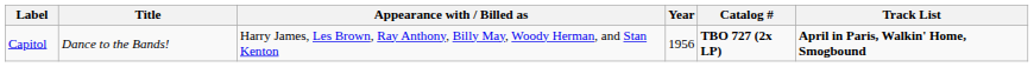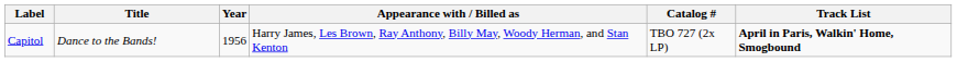 <table class="wikitable sortable">
 <tr>
 <th scope="col" style="width: 58px;">Label</th>
 <th scope="col" style="width: 210px;">Title</th>
+<th scope="col" style="width: 30px;">Year</th>
 <th>Appearance with / Billed as</th>
-<th scope="col" style="width: 30px;">Year</th>
 <th>Catalog #</th>
 <th>Track List</th>
 </tr>
 <tr>
 <td><a href='#'>Capitol</a></td>
 <td><em>Dance to the Bands!</em></td>
+<td>1956</td>
 <td>Harry James, <a href='#'>Les Brown</a>, <a href='#'>Ray Anthony</a>, <a href='#'>Billy May</a>, <a href='#'>Woody Herman</a>, and <a href='#'>Stan Kenton</a></td>
-<td>1956</td>
-<td><strong>TBO 727 (2x LP)</strong></td>
+<td>TBO 727 (2x LP)</td>
 <td><strong>April in Paris, Walkin' Home, Smogbound</strong></td>
 </tr>
 </table>
